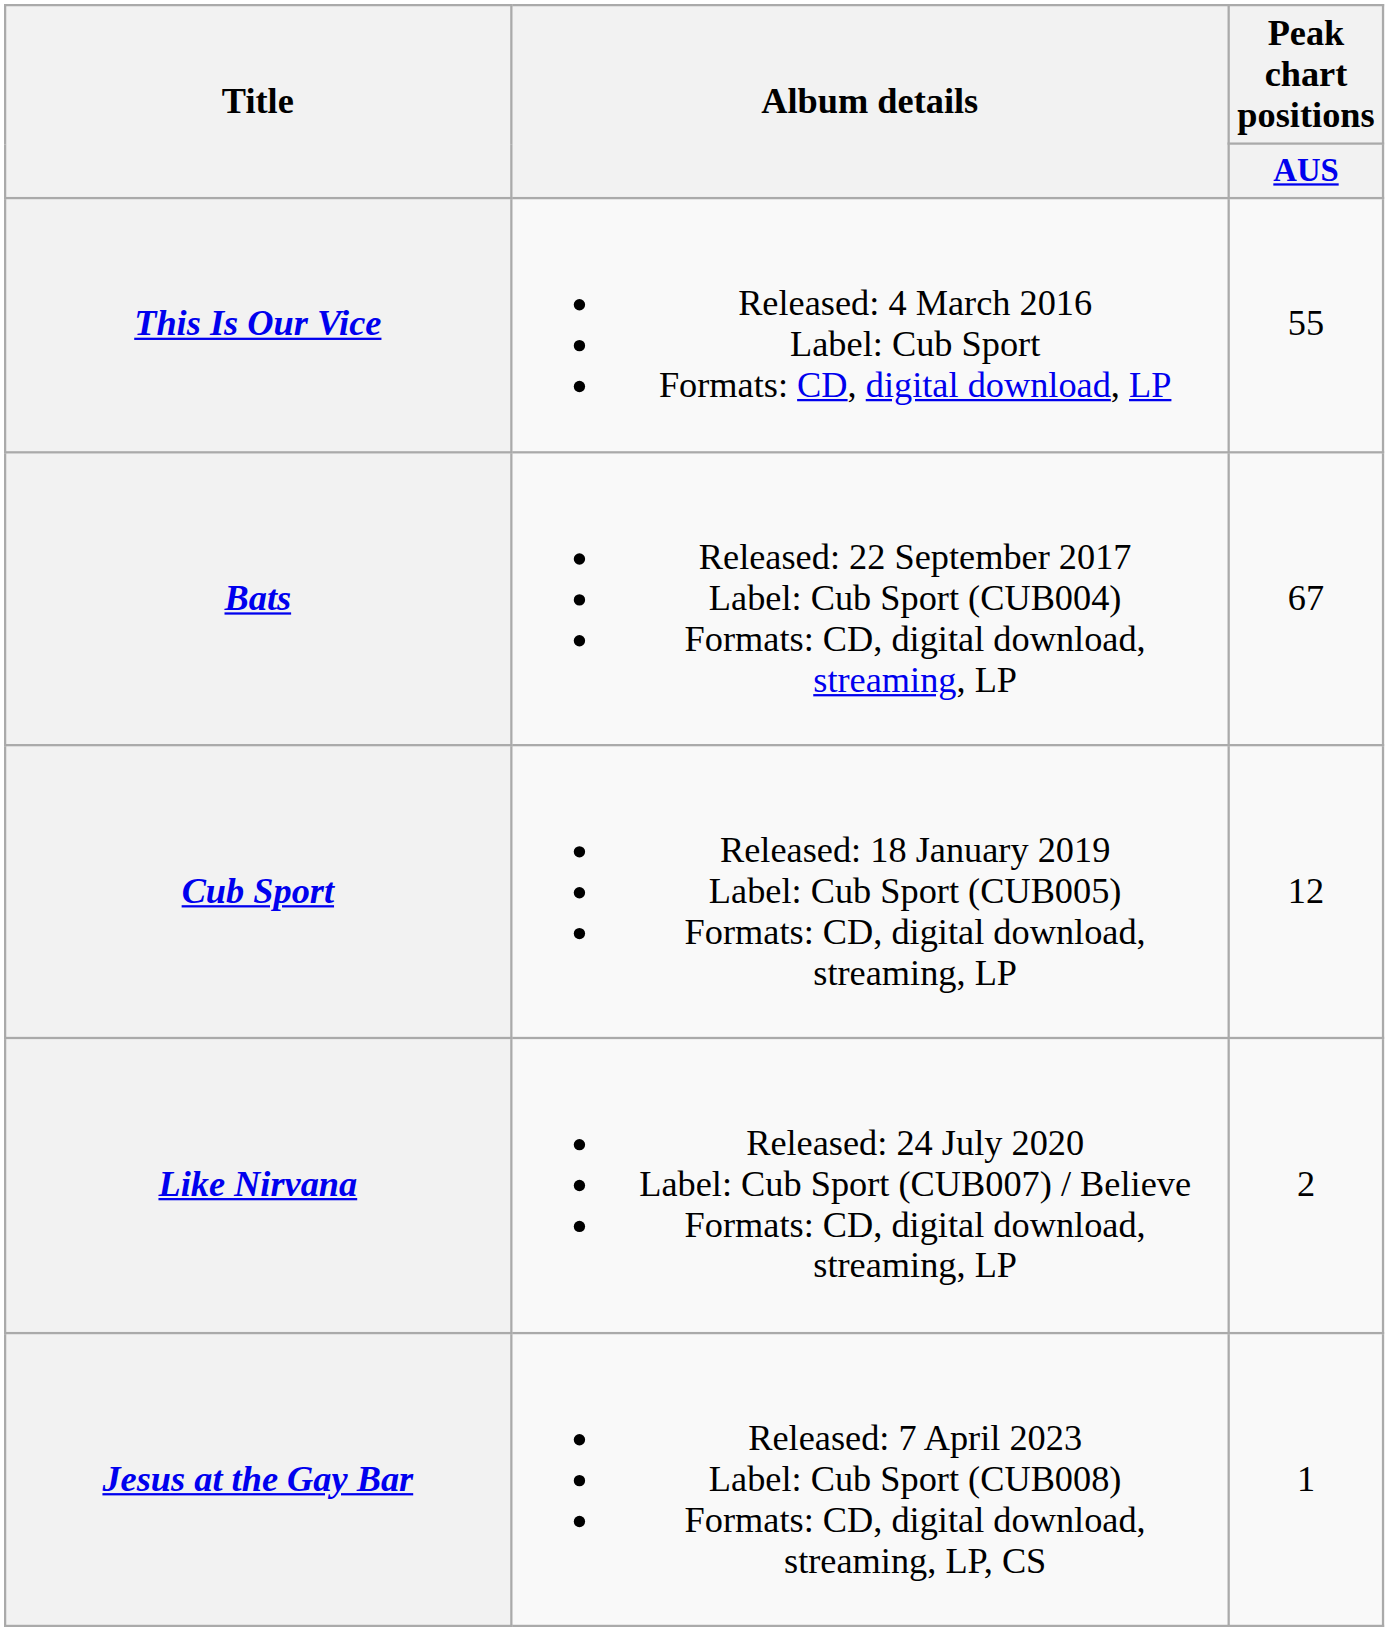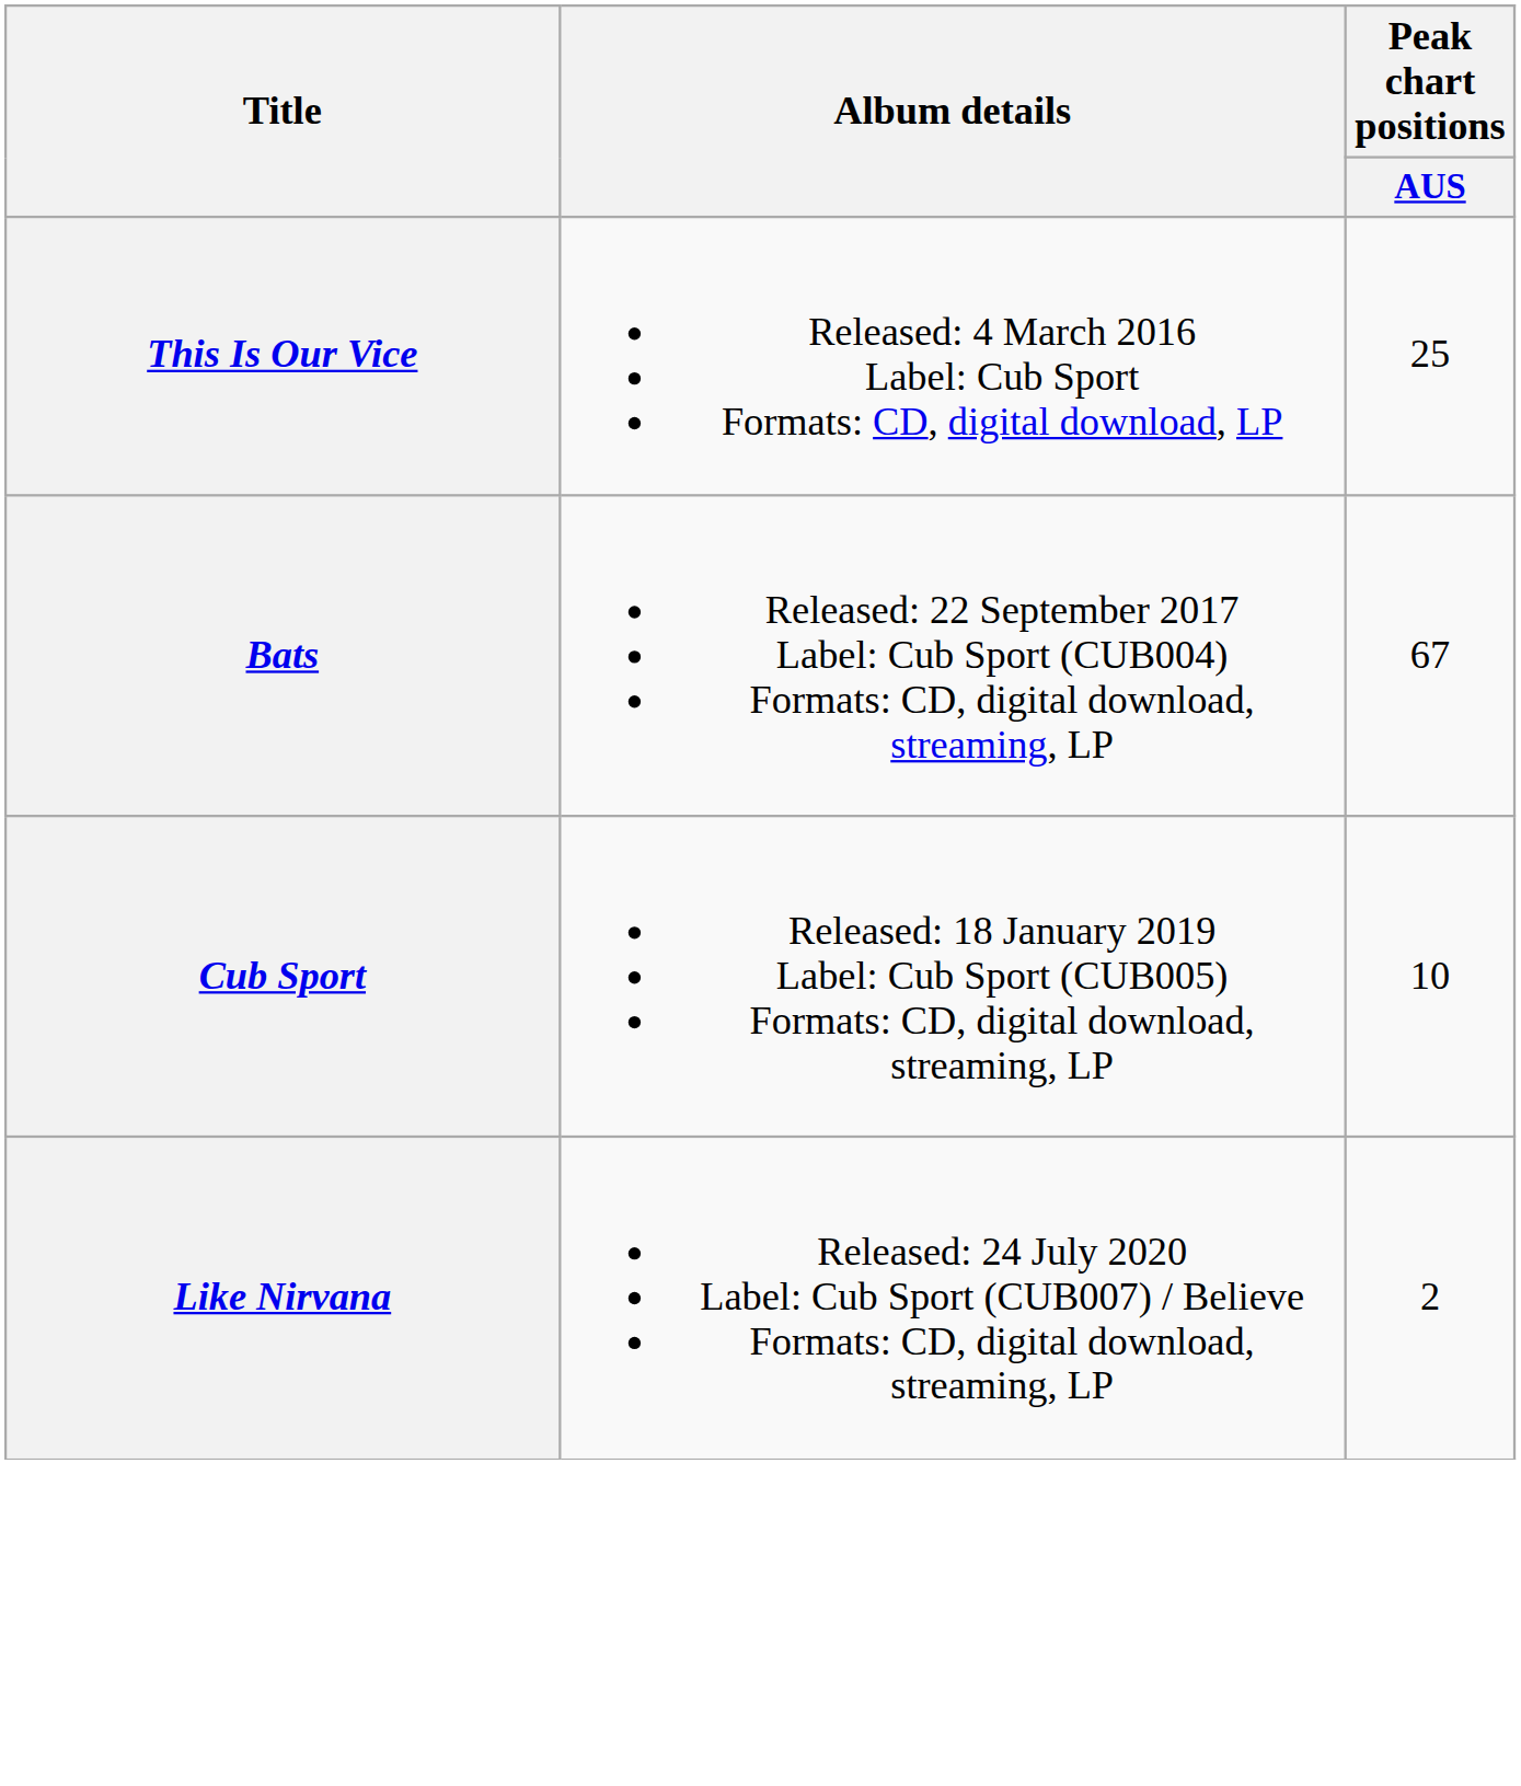 <table class="wikitable plainrowheaders" style="text-align:center;">
 <tr>
 <th scope="col" rowspan="2" style="width:14em;">Title</th>
 <th scope="col" rowspan="2" style="width:20em;">Album details</th>
 <th scope="col" colspan="1">Peak chart positions</th>
 </tr>
 <tr>
 <th scope="col" style="width:3em;font-size:90%;"><a href='#'>AUS</a><br></th>
 </tr>
 <tr>
 <th scope="row"><em><a href='#'>This Is Our Vice</a></em></th>
 <td><br><ul><li>Released: 4 March 2016</li><li>Label: Cub Sport </li><li>Formats: <a href='#'>CD</a>, <a href='#'>digital download</a>, <a href='#'>LP</a></li></ul></td>
-<td>55</td>
+<td>25</td>
 </tr>
 <tr>
 <th scope="row"><em><a href='#'>Bats</a></em></th>
 <td><br><ul><li>Released: 22 September 2017</li><li>Label: Cub Sport (CUB004)</li><li>Formats: CD, digital download, <a href='#'>streaming</a>, LP</li></ul></td>
 <td>67</td>
 </tr>
 <tr>
 <th scope="row"><em><a href='#'>Cub Sport</a></em></th>
 <td><br><ul><li>Released: 18 January 2019</li><li>Label: Cub Sport (CUB005)</li><li>Formats: CD, digital download, streaming, LP</li></ul></td>
-<td>12</td>
+<td>10</td>
 </tr>
 <tr>
 <th scope="row"><em><a href='#'>Like Nirvana</a></em></th>
 <td><br><ul><li>Released: 24 July 2020</li><li>Label: Cub Sport (CUB007) / Believe</li><li>Formats: CD, digital download, streaming, LP</li></ul></td>
 <td>2</td>
 </tr>
-<tr>
-<th scope="row"><em><a href='#'>Jesus at the Gay Bar</a></em></th>
-<td><br><ul><li>Released: 7 April 2023</li><li>Label: Cub Sport (CUB008)</li><li>Formats: CD, digital download, streaming, LP, CS</li></ul></td>
-<td>1<br></td>
-</tr>
 </table>
